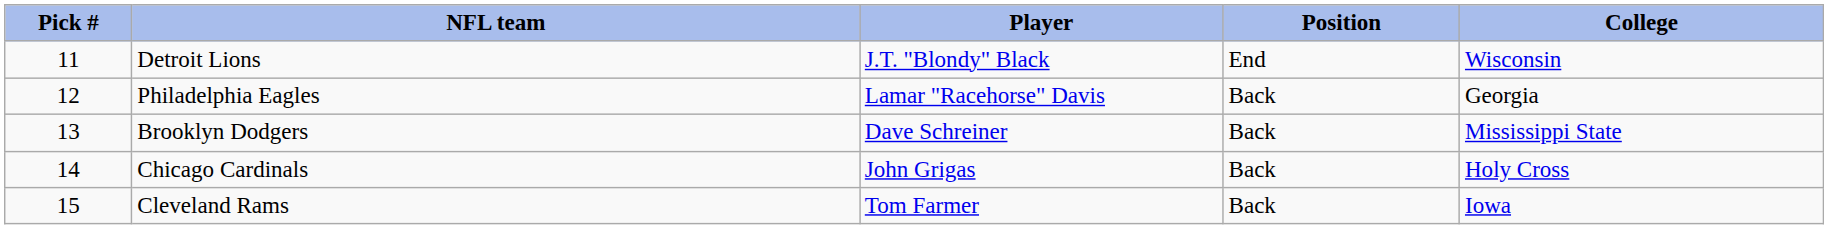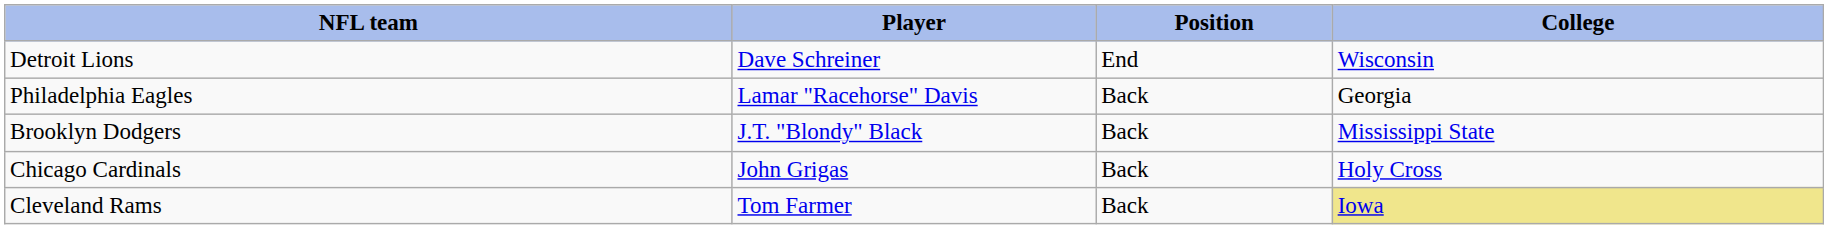 <table class="wikitable sortable sortable" style="width: 100%">
 <tr>
-<th style="background:#A8BDEC;" width=7%>Pick #</th>
 <th width=40% style="background:#A8BDEC;">NFL team</th>
 <th width=20% style="background:#A8BDEC;">Player</th>
 <th width=13% style="background:#A8BDEC;">Position</th>
 <th style="background:#A8BDEC;">College</th>
 </tr>
 <tr>
-<td align=center>11</td>
 <td>Detroit Lions</td>
-<td><a href='#'>J.T. "Blondy" Black</a></td>
+<td><a href='#'>Dave Schreiner</a></td>
 <td>End</td>
 <td><a href='#'>Wisconsin</a></td>
 </tr>
 <tr>
-<td align=center>12</td>
 <td>Philadelphia Eagles</td>
 <td><a href='#'>Lamar "Racehorse" Davis</a></td>
 <td>Back</td>
 <td>Georgia</td>
 </tr>
 <tr>
-<td align=center>13</td>
 <td>Brooklyn Dodgers</td>
-<td><a href='#'>Dave Schreiner</a></td>
+<td><a href='#'>J.T. "Blondy" Black</a></td>
 <td>Back</td>
 <td><a href='#'>Mississippi State</a></td>
 </tr>
 <tr>
-<td align=center>14</td>
 <td>Chicago Cardinals</td>
 <td><a href='#'>John Grigas</a></td>
 <td>Back</td>
 <td><a href='#'>Holy Cross</a></td>
 </tr>
 <tr>
-<td align=center>15</td>
 <td>Cleveland Rams</td>
 <td><a href='#'>Tom Farmer</a></td>
 <td>Back</td>
-<td><a href='#'>Iowa</a></td>
+<td style="background: khaki;"><a href='#'>Iowa</a></td>
 </tr>
 </table>
